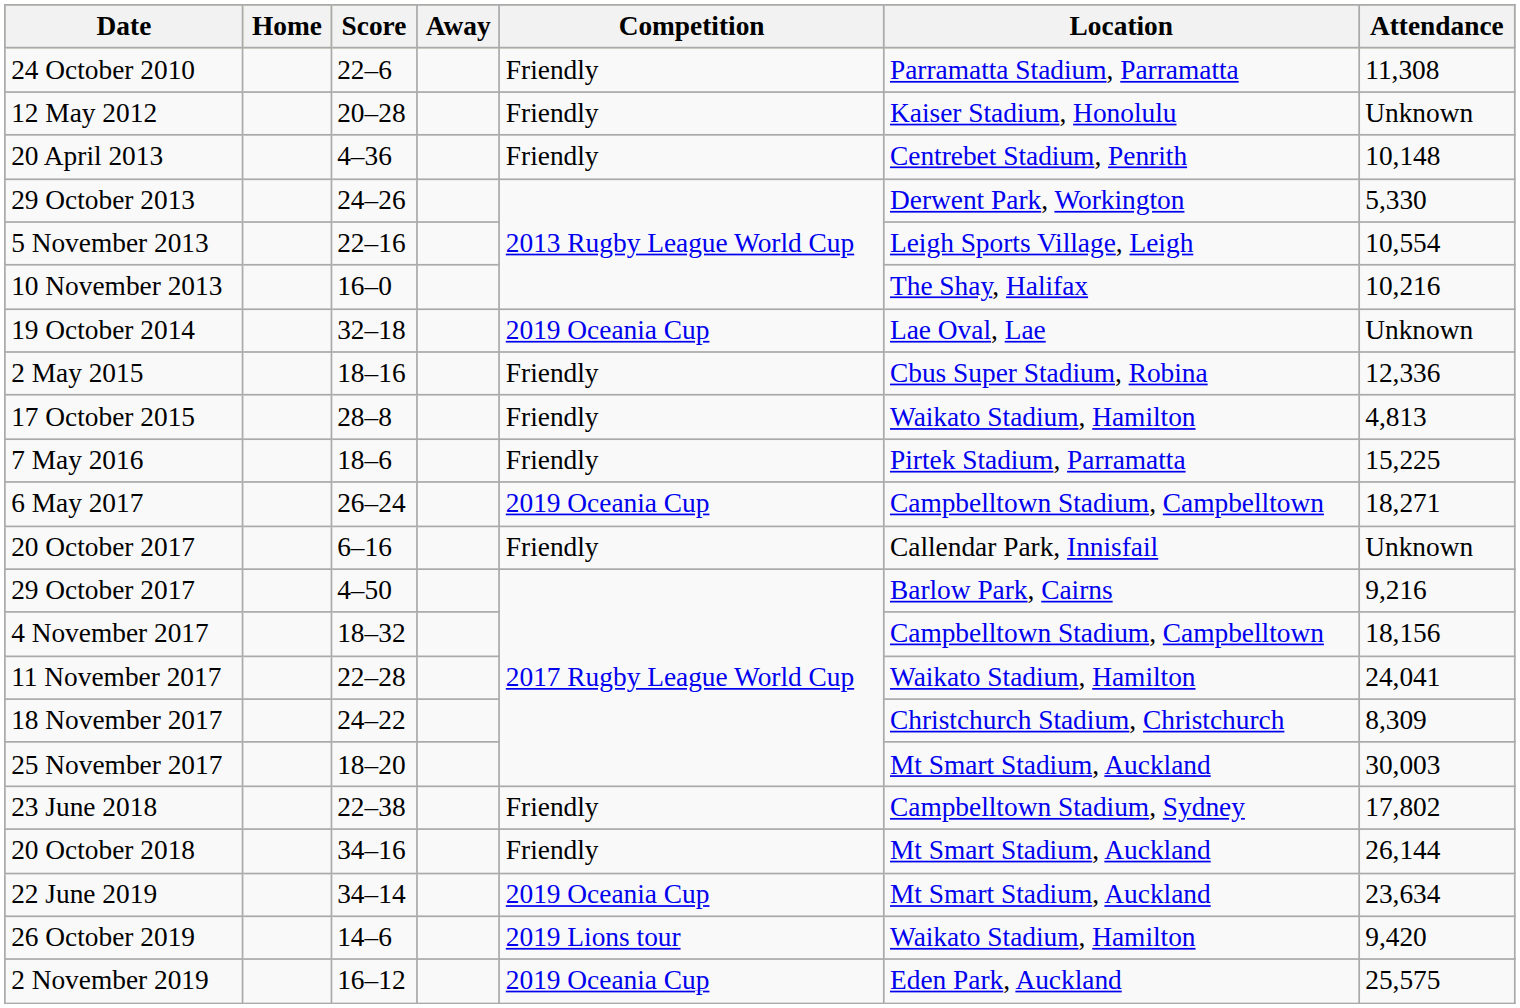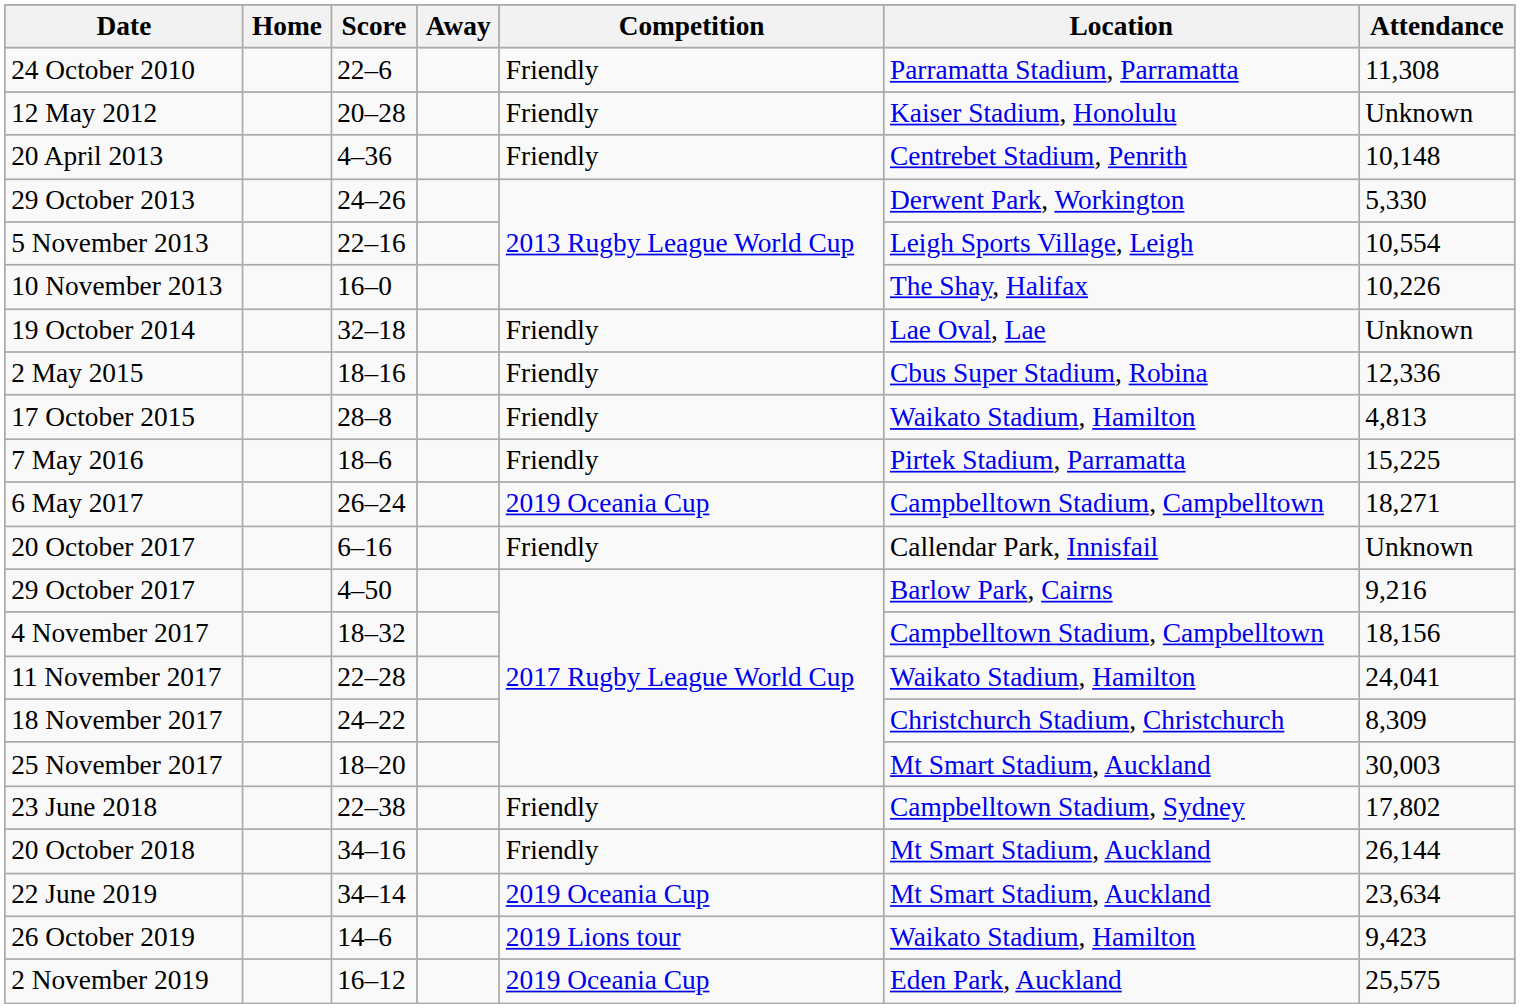 <table class="wikitable" width=100%>
 <tr bgcolor=#bdb76b>
 <th>Date</th>
 <th>Home</th>
 <th>Score</th>
 <th>Away</th>
 <th>Competition</th>
 <th>Location</th>
 <th>Attendance</th>
 </tr>
 <tr>
 <td>24 October 2010</td>
 <td></td>
 <td>22–6</td>
 <td></td>
 <td>Friendly</td>
 <td> <a href='#'>Parramatta Stadium</a>, <a href='#'>Parramatta</a></td>
 <td>11,308</td>
 </tr>
 <tr>
 <td>12 May 2012</td>
 <td></td>
 <td>20–28</td>
 <td></td>
 <td>Friendly</td>
 <td> <a href='#'>Kaiser Stadium</a>, <a href='#'>Honolulu</a></td>
 <td>Unknown</td>
 </tr>
 <tr>
 <td>20 April 2013</td>
 <td></td>
 <td>4–36</td>
 <td></td>
 <td>Friendly</td>
 <td> <a href='#'>Centrebet Stadium</a>, <a href='#'>Penrith</a></td>
 <td>10,148</td>
 </tr>
 <tr>
 <td>29 October 2013</td>
 <td></td>
 <td>24–26</td>
 <td></td>
 <td rowspan=3><a href='#'>2013 Rugby League World Cup</a></td>
 <td> <a href='#'>Derwent Park</a>, <a href='#'>Workington</a></td>
 <td>5,330</td>
 </tr>
 <tr>
 <td>5 November 2013</td>
 <td></td>
 <td>22–16</td>
 <td></td>
 <td> <a href='#'>Leigh Sports Village</a>, <a href='#'>Leigh</a></td>
 <td>10,554</td>
 </tr>
 <tr>
 <td>10 November 2013</td>
 <td></td>
 <td>16–0</td>
 <td></td>
 <td> <a href='#'>The Shay</a>, <a href='#'>Halifax</a></td>
-<td>10,216</td>
+<td>10,226</td>
 </tr>
 <tr>
 <td>19 October 2014</td>
 <td></td>
 <td>32–18</td>
 <td></td>
-<td><a href='#'>2019 Oceania Cup</a></td>
+<td>Friendly</td>
 <td> <a href='#'>Lae Oval</a>, <a href='#'>Lae</a></td>
 <td>Unknown</td>
 </tr>
 <tr>
 <td>2 May 2015</td>
 <td></td>
 <td>18–16</td>
 <td></td>
 <td>Friendly</td>
 <td> <a href='#'>Cbus Super Stadium</a>, <a href='#'>Robina</a></td>
 <td>12,336</td>
 </tr>
 <tr>
 <td>17 October 2015</td>
 <td></td>
 <td>28–8</td>
 <td></td>
 <td>Friendly</td>
 <td> <a href='#'>Waikato Stadium</a>, <a href='#'>Hamilton</a></td>
 <td>4,813</td>
 </tr>
 <tr>
 <td>7 May 2016</td>
 <td></td>
 <td>18–6</td>
 <td></td>
 <td>Friendly</td>
 <td> <a href='#'>Pirtek Stadium</a>, <a href='#'>Parramatta</a></td>
 <td>15,225</td>
 </tr>
 <tr>
 <td>6 May 2017</td>
 <td></td>
 <td>26–24</td>
 <td></td>
 <td><a href='#'>2019 Oceania Cup</a></td>
 <td> <a href='#'>Campbelltown Stadium</a>, <a href='#'>Campbelltown</a></td>
 <td>18,271</td>
 </tr>
 <tr>
 <td>20 October 2017</td>
 <td></td>
 <td>6–16</td>
 <td></td>
 <td>Friendly</td>
 <td> Callendar Park, <a href='#'>Innisfail</a></td>
 <td>Unknown</td>
 </tr>
 <tr>
 <td>29 October 2017</td>
 <td></td>
 <td>4–50</td>
 <td></td>
 <td rowspan=5><a href='#'>2017 Rugby League World Cup</a></td>
 <td> <a href='#'>Barlow Park</a>, <a href='#'>Cairns</a></td>
 <td>9,216</td>
 </tr>
 <tr>
 <td>4 November 2017</td>
 <td></td>
 <td>18–32</td>
 <td></td>
 <td> <a href='#'>Campbelltown Stadium</a>, <a href='#'>Campbelltown</a></td>
 <td>18,156</td>
 </tr>
 <tr>
 <td>11 November 2017</td>
 <td></td>
 <td>22–28</td>
 <td></td>
 <td> <a href='#'>Waikato Stadium</a>, <a href='#'>Hamilton</a></td>
 <td>24,041</td>
 </tr>
 <tr>
 <td>18 November 2017</td>
 <td></td>
 <td>24–22</td>
 <td></td>
 <td> <a href='#'>Christchurch Stadium</a>, <a href='#'>Christchurch</a></td>
 <td>8,309</td>
 </tr>
 <tr>
 <td>25 November 2017</td>
 <td></td>
 <td>18–20</td>
 <td></td>
 <td> <a href='#'>Mt Smart Stadium</a>, <a href='#'>Auckland</a></td>
 <td>30,003</td>
 </tr>
 <tr>
 <td>23 June 2018</td>
 <td></td>
 <td>22–38</td>
 <td></td>
 <td>Friendly</td>
 <td> <a href='#'>Campbelltown Stadium</a>, <a href='#'>Sydney</a></td>
 <td>17,802</td>
 </tr>
 <tr>
 <td>20 October 2018</td>
 <td></td>
 <td>34–16</td>
 <td></td>
 <td>Friendly</td>
 <td> <a href='#'>Mt Smart Stadium</a>, <a href='#'>Auckland</a></td>
 <td>26,144</td>
 </tr>
 <tr>
 <td>22 June 2019</td>
 <td></td>
 <td>34–14</td>
 <td></td>
 <td><a href='#'>2019 Oceania Cup</a></td>
 <td> <a href='#'>Mt Smart Stadium</a>, <a href='#'>Auckland</a></td>
 <td>23,634</td>
 </tr>
 <tr>
 <td>26 October 2019</td>
 <td></td>
 <td>14–6</td>
 <td></td>
 <td><a href='#'>2019 Lions tour</a></td>
 <td> <a href='#'>Waikato Stadium</a>, <a href='#'>Hamilton</a></td>
-<td>9,420</td>
+<td>9,423</td>
 </tr>
 <tr>
 <td>2 November 2019</td>
 <td></td>
 <td>16–12</td>
 <td></td>
 <td><a href='#'>2019 Oceania Cup</a></td>
 <td> <a href='#'>Eden Park</a>, <a href='#'>Auckland</a></td>
 <td>25,575</td>
 </tr>
 </table>
